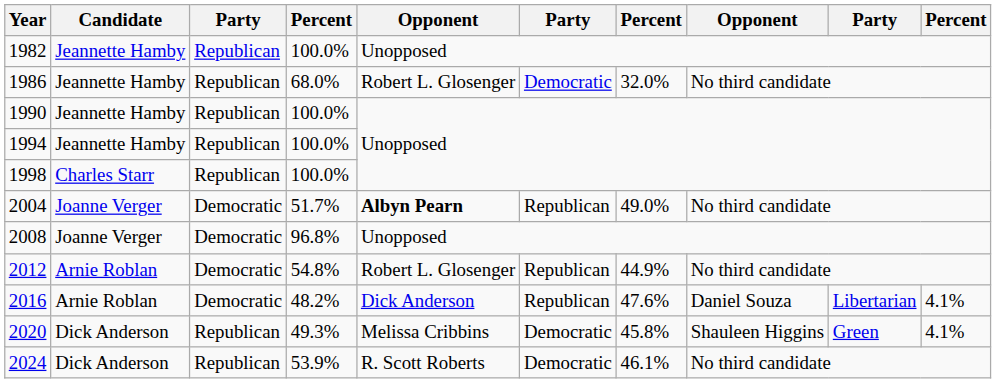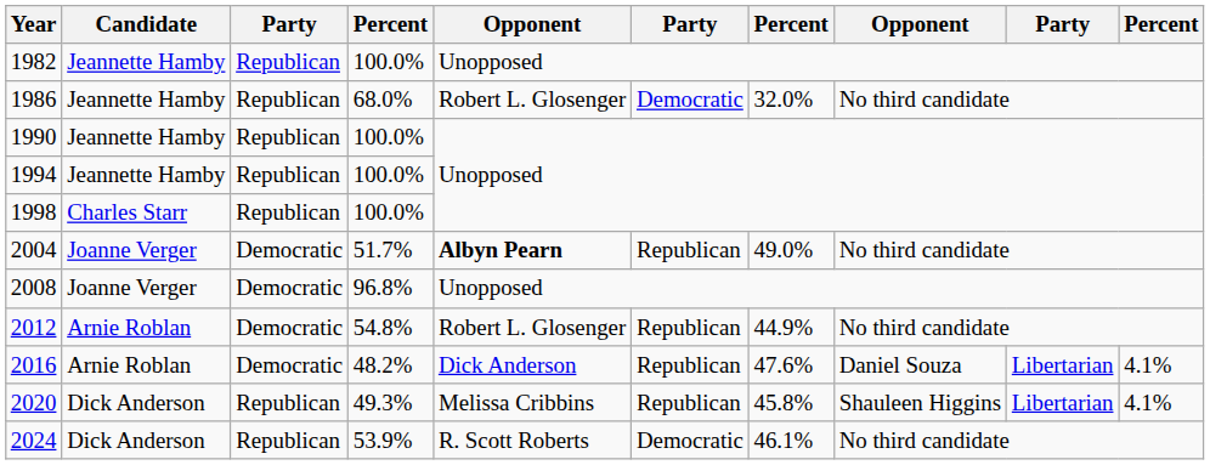 <table class="wikitable sortable" style="margin:0.5em auto; font-size:95%;">
 <tr>
 <th>Year</th>
 <th>Candidate</th>
 <th>Party</th>
 <th>Percent</th>
 <th>Opponent</th>
 <th>Party</th>
 <th>Percent</th>
 <th>Opponent</th>
 <th>Party</th>
 <th>Percent</th>
 </tr>
 <tr>
 <td>1982</td>
 <td><a href='#'>Jeannette Hamby</a></td>
 <td><a href='#'>Republican</a></td>
 <td>100.0%</td>
 <td colspan=6>Unopposed</td>
 </tr>
 <tr>
 <td>1986</td>
 <td>Jeannette Hamby</td>
 <td>Republican</td>
 <td>68.0%</td>
 <td>Robert L. Glosenger</td>
 <td><a href='#'>Democratic</a></td>
 <td>32.0%</td>
 <td colspan=3>No third candidate</td>
 </tr>
 <tr>
 <td>1990</td>
 <td>Jeannette Hamby</td>
 <td>Republican</td>
 <td>100.0%</td>
 <td colspan=6 rowspan=3>Unopposed</td>
 </tr>
 <tr>
 <td>1994</td>
 <td>Jeannette Hamby</td>
 <td>Republican</td>
 <td>100.0%</td>
 </tr>
 <tr>
 <td>1998</td>
 <td><a href='#'>Charles Starr</a></td>
 <td>Republican</td>
 <td>100.0%</td>
 </tr>
 <tr>
 <td>2004</td>
 <td><a href='#'>Joanne Verger</a></td>
 <td>Democratic</td>
 <td>51.7%</td>
 <td><strong>Albyn Pearn</strong></td>
 <td>Republican</td>
 <td>49.0%</td>
 <td colspan=3>No third candidate</td>
 </tr>
 <tr>
 <td>2008</td>
 <td>Joanne Verger</td>
 <td>Democratic</td>
 <td>96.8%</td>
 <td colspan=6>Unopposed</td>
 </tr>
 <tr>
 <td><a href='#'>2012</a></td>
 <td><a href='#'>Arnie Roblan</a></td>
 <td>Democratic</td>
 <td>54.8%</td>
 <td>Robert L. Glosenger</td>
 <td>Republican</td>
 <td>44.9%</td>
 <td colspan=3>No third candidate</td>
 </tr>
 <tr>
 <td><a href='#'>2016</a></td>
 <td>Arnie Roblan</td>
 <td>Democratic</td>
 <td>48.2%</td>
 <td><a href='#'>Dick Anderson</a></td>
 <td>Republican</td>
 <td>47.6%</td>
 <td>Daniel Souza</td>
 <td><a href='#'>Libertarian</a></td>
 <td>4.1%</td>
 </tr>
 <tr>
 <td><a href='#'>2020</a></td>
 <td>Dick Anderson</td>
 <td>Republican</td>
 <td>49.3%</td>
 <td>Melissa Cribbins</td>
-<td>Democratic</td>
+<td>Republican</td>
 <td>45.8%</td>
 <td>Shauleen Higgins</td>
-<td><a href='#'>Green</a></td>
+<td><a href='#'>Libertarian</a></td>
 <td>4.1%</td>
 </tr>
 <tr>
 <td><a href='#'>2024</a></td>
 <td>Dick Anderson</td>
 <td>Republican</td>
 <td>53.9%</td>
 <td>R. Scott Roberts</td>
 <td>Democratic</td>
 <td>46.1%</td>
 <td colspan=3>No third candidate</td>
 </tr>
 </table>
